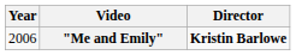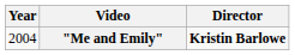 <table class="wikitable plainrowheaders">
 <tr>
 <th>Year</th>
 <th style="width:10em;">Video</th>
 <th>Director</th>
 </tr>
 <tr>
-<td>2006</td>
+<td>2004</td>
 <th scope="row">"Me and Emily"</th>
 <td><strong>Kristin Barlowe</strong></td>
 </tr>
 </table>
